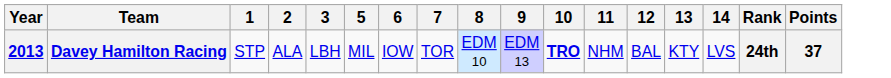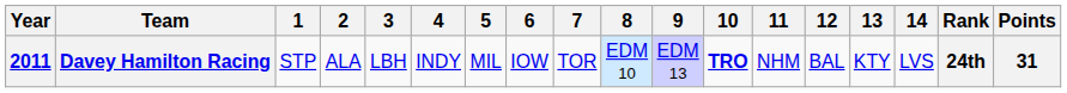 <table class="wikitable" style="text-align:center; font-size:90%">
 <tr>
 <th>Year</th>
 <th>Team</th>
 <th>1</th>
 <th>2</th>
 <th>3</th>
+<th>4</th>
 <th>5</th>
 <th>6</th>
 <th>7</th>
 <th>8</th>
 <th>9</th>
 <th>10</th>
 <th>11</th>
 <th>12</th>
 <th>13</th>
 <th>14</th>
 <th>Rank</th>
 <th>Points</th>
 </tr>
 <tr>
-<th><a href='#'>2013</a></th>
+<th><a href='#'>2011</a></th>
 <th><a href='#'>Davey Hamilton Racing</a></th>
 <td><a href='#'>STP</a></td>
 <td><a href='#'>ALA</a></td>
 <td><a href='#'>LBH</a></td>
+<td><a href='#'>INDY</a></td>
 <td><a href='#'>MIL</a></td>
 <td><a href='#'>IOW</a></td>
 <td><a href='#'>TOR</a></td>
 <td style="background:#CFEAFF;"><a href='#'>EDM</a><br><small>10</small></td>
 <td style="background:#CFCFFF;"><a href='#'>EDM</a><br><small>13</small></td>
 <td><strong><a href='#'>TRO</a></strong></td>
 <td><a href='#'>NHM</a></td>
 <td><a href='#'>BAL</a></td>
 <td><a href='#'>KTY</a></td>
 <td><a href='#'>LVS</a></td>
 <th>24th</th>
-<th>37</th>
+<th>31</th>
 </tr>
 </table>
